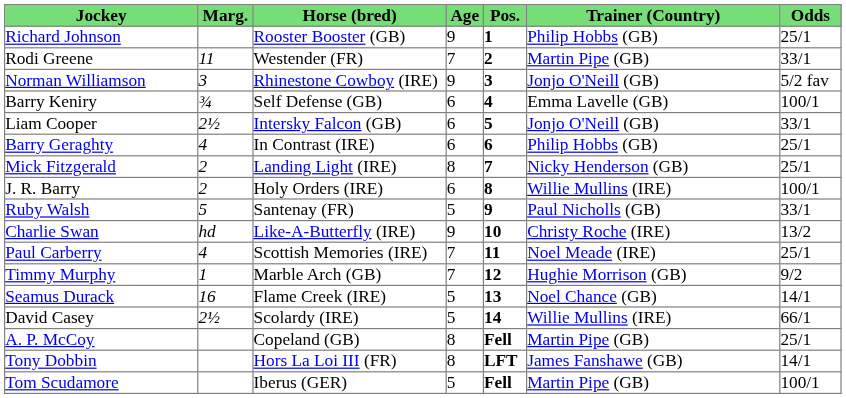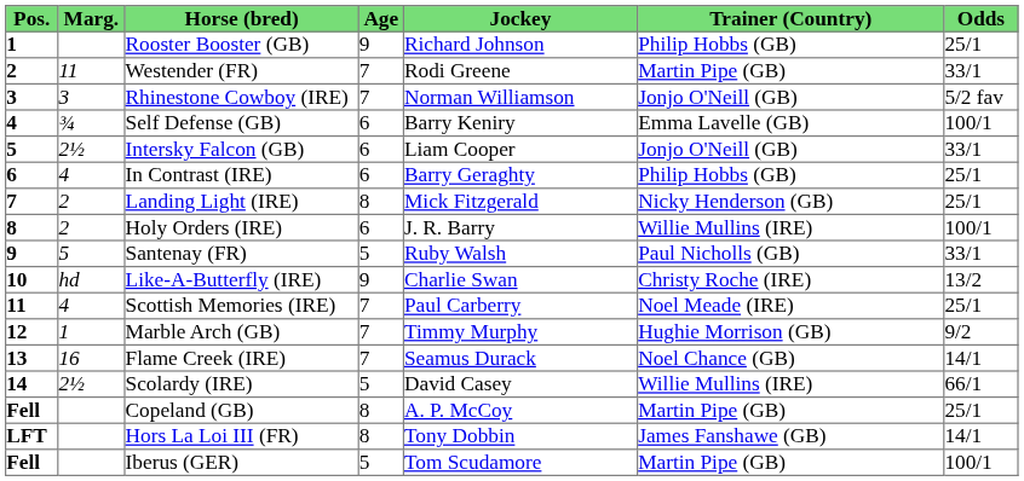 <table border="1" cellpadding="0" style="border-collapse: collapse; font-size:90%">
 <tr style="background:#7d7; text-align:center;">
-<td style="width:160px;"><strong>Jockey</strong></td>
+<td style="width:35px;"><strong>Pos.</strong></td>
 <td style="width:45px;"><strong>Marg.</strong></td>
 <td style="width:160px;"><strong>Horse (bred)</strong></td>
 <td style="width:30px;"><strong>Age</strong></td>
-<td style="width:35px;"><strong>Pos.</strong></td>
+<td style="width:160px;"><strong>Jockey</strong></td>
 <td style="width:210px;"><strong>Trainer (Country)</strong></td>
 <td style="width:50px;"><strong>Odds</strong></td>
 </tr>
 <tr>
-<td><a href='#'>Richard Johnson</a></td>
+<td><strong>1</strong></td>
 <td></td>
 <td><a href='#'>Rooster Booster</a> (GB)</td>
 <td>9</td>
-<td><strong>1</strong></td>
+<td><a href='#'>Richard Johnson</a></td>
 <td><a href='#'>Philip Hobbs</a> (GB)</td>
 <td>25/1</td>
 </tr>
 <tr>
-<td>Rodi Greene</td>
+<td><strong>2</strong></td>
 <td><em>11</em></td>
 <td>Westender (FR)</td>
 <td>7</td>
-<td><strong>2</strong></td>
+<td>Rodi Greene</td>
 <td><a href='#'>Martin Pipe</a> (GB)</td>
 <td>33/1</td>
 </tr>
 <tr>
-<td><a href='#'>Norman Williamson</a></td>
+<td><strong>3</strong></td>
 <td><em>3</em></td>
 <td><a href='#'>Rhinestone Cowboy</a> (IRE)</td>
-<td>9</td>
-<td><strong>3</strong></td>
+<td>7</td>
+<td><a href='#'>Norman Williamson</a></td>
 <td><a href='#'>Jonjo O'Neill</a> (GB)</td>
 <td>5/2 fav</td>
 </tr>
 <tr>
-<td>Barry Keniry</td>
+<td><strong>4</strong></td>
 <td><em>¾</em></td>
 <td>Self Defense (GB)</td>
 <td>6</td>
-<td><strong>4</strong></td>
+<td>Barry Keniry</td>
 <td>Emma Lavelle (GB)</td>
 <td>100/1</td>
 </tr>
 <tr>
-<td>Liam Cooper</td>
+<td><strong>5</strong></td>
 <td><em>2½</em></td>
 <td><a href='#'>Intersky Falcon</a> (GB)</td>
 <td>6</td>
-<td><strong>5</strong></td>
+<td>Liam Cooper</td>
 <td><a href='#'>Jonjo O'Neill</a> (GB)</td>
 <td>33/1</td>
 </tr>
 <tr>
-<td><a href='#'>Barry Geraghty</a></td>
+<td><strong>6</strong></td>
 <td><em>4</em></td>
 <td>In Contrast (IRE)</td>
 <td>6</td>
-<td><strong>6</strong></td>
+<td><a href='#'>Barry Geraghty</a></td>
 <td><a href='#'>Philip Hobbs</a> (GB)</td>
 <td>25/1</td>
 </tr>
 <tr>
-<td><a href='#'>Mick Fitzgerald</a></td>
+<td><strong>7</strong></td>
 <td><em>2</em></td>
 <td><a href='#'>Landing Light</a> (IRE)</td>
 <td>8</td>
-<td><strong>7</strong></td>
+<td><a href='#'>Mick Fitzgerald</a></td>
 <td><a href='#'>Nicky Henderson</a> (GB)</td>
 <td>25/1</td>
 </tr>
 <tr>
-<td>J. R. Barry</td>
+<td><strong>8</strong></td>
 <td><em>2</em></td>
 <td>Holy Orders (IRE)</td>
 <td>6</td>
-<td><strong>8</strong></td>
+<td>J. R. Barry</td>
 <td><a href='#'>Willie Mullins</a> (IRE)</td>
 <td>100/1</td>
 </tr>
 <tr>
-<td><a href='#'>Ruby Walsh</a></td>
+<td><strong>9</strong></td>
 <td><em>5</em></td>
 <td>Santenay (FR)</td>
 <td>5</td>
-<td><strong>9</strong></td>
+<td><a href='#'>Ruby Walsh</a></td>
 <td><a href='#'>Paul Nicholls</a> (GB)</td>
 <td>33/1</td>
 </tr>
 <tr>
-<td><a href='#'>Charlie Swan</a></td>
+<td><strong>10</strong></td>
 <td><em>hd</em></td>
 <td><a href='#'>Like-A-Butterfly</a> (IRE)</td>
 <td>9</td>
-<td><strong>10</strong></td>
+<td><a href='#'>Charlie Swan</a></td>
 <td><a href='#'>Christy Roche</a> (IRE)</td>
 <td>13/2</td>
 </tr>
 <tr>
-<td><a href='#'>Paul Carberry</a></td>
+<td><strong>11</strong></td>
 <td><em>4</em></td>
 <td>Scottish Memories (IRE)</td>
 <td>7</td>
-<td><strong>11</strong></td>
+<td><a href='#'>Paul Carberry</a></td>
 <td><a href='#'>Noel Meade</a> (IRE)</td>
 <td>25/1</td>
 </tr>
 <tr>
-<td><a href='#'>Timmy Murphy</a></td>
+<td><strong>12</strong></td>
 <td><em>1</em></td>
 <td>Marble Arch (GB)</td>
 <td>7</td>
-<td><strong>12</strong></td>
+<td><a href='#'>Timmy Murphy</a></td>
 <td><a href='#'>Hughie Morrison</a> (GB)</td>
 <td>9/2</td>
 </tr>
 <tr>
-<td><a href='#'>Seamus Durack</a></td>
+<td><strong>13</strong></td>
 <td><em>16</em></td>
 <td>Flame Creek (IRE)</td>
-<td>5</td>
-<td><strong>13</strong></td>
+<td>7</td>
+<td><a href='#'>Seamus Durack</a></td>
 <td><a href='#'>Noel Chance</a> (GB)</td>
 <td>14/1</td>
 </tr>
 <tr>
-<td>David Casey</td>
+<td><strong>14</strong></td>
 <td><em>2½</em></td>
 <td>Scolardy (IRE)</td>
 <td>5</td>
-<td><strong>14</strong></td>
+<td>David Casey</td>
 <td><a href='#'>Willie Mullins</a> (IRE)</td>
 <td>66/1</td>
 </tr>
 <tr>
-<td><a href='#'>A. P. McCoy</a></td>
+<td><strong>Fell</strong></td>
 <td></td>
 <td>Copeland (GB)</td>
 <td>8</td>
-<td><strong>Fell</strong></td>
+<td><a href='#'>A. P. McCoy</a></td>
 <td><a href='#'>Martin Pipe</a> (GB)</td>
 <td>25/1</td>
 </tr>
 <tr>
-<td><a href='#'>Tony Dobbin</a></td>
+<td><strong>LFT</strong></td>
 <td></td>
 <td><a href='#'>Hors La Loi III</a> (FR)</td>
 <td>8</td>
-<td><strong>LFT</strong></td>
+<td><a href='#'>Tony Dobbin</a></td>
 <td><a href='#'>James Fanshawe</a> (GB)</td>
 <td>14/1</td>
 </tr>
 <tr>
-<td><a href='#'>Tom Scudamore</a></td>
+<td><strong>Fell</strong></td>
 <td></td>
 <td>Iberus (GER)</td>
 <td>5</td>
-<td><strong>Fell</strong></td>
+<td><a href='#'>Tom Scudamore</a></td>
 <td><a href='#'>Martin Pipe</a> (GB)</td>
 <td>100/1</td>
 </tr>
 </table>
